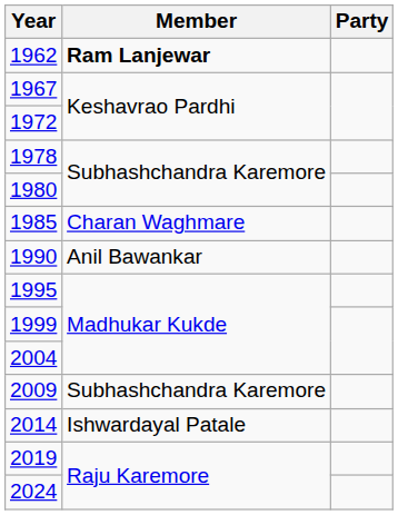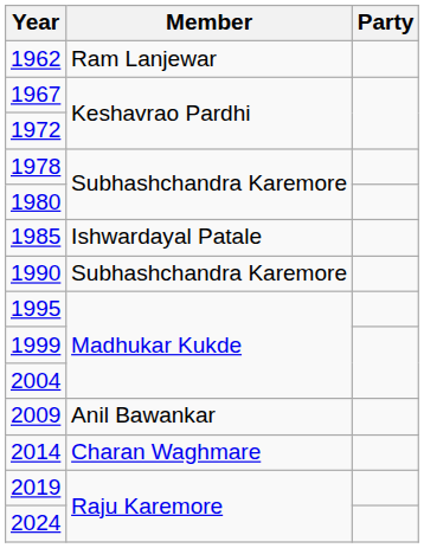 <table class="wikitable">
 <tr>
 <th>Year</th>
 <th>Member</th>
 <th colspan="2">Party</th>
 </tr>
 <tr>
 <td><a href='#'>1962</a></td>
-<td><strong>Ram Lanjewar</strong></td>
+<td>Ram Lanjewar</td>
 <td></td>
 </tr>
 <tr>
 <td><a href='#'>1967</a></td>
 <td rowspan="2">Keshavrao Pardhi</td>
 </tr>
 <tr>
 <td><a href='#'>1972</a></td>
 </tr>
 <tr>
 <td><a href='#'>1978</a></td>
 <td rowspan="2">Subhashchandra Karemore</td>
 <td></td>
 </tr>
 <tr>
 <td><a href='#'>1980</a></td>
 </tr>
 <tr>
 <td><a href='#'>1985</a></td>
-<td><a href='#'>Charan Waghmare</a></td>
+<td>Ishwardayal Patale</td>
 <td></td>
 </tr>
 <tr>
 <td><a href='#'>1990</a></td>
-<td>Anil Bawankar</td>
+<td>Subhashchandra Karemore</td>
 <td></td>
 </tr>
 <tr>
 <td><a href='#'>1995</a></td>
 <td rowspan="3"><a href='#'>Madhukar Kukde</a></td>
 <td></td>
 </tr>
 <tr>
 <td><a href='#'>1999</a></td>
 </tr>
 <tr>
 <td><a href='#'>2004</a></td>
 </tr>
 <tr>
 <td><a href='#'>2009</a></td>
-<td>Subhashchandra Karemore</td>
+<td>Anil Bawankar</td>
 <td></td>
 </tr>
 <tr>
 <td><a href='#'>2014</a></td>
-<td>Ishwardayal Patale</td>
+<td><a href='#'>Charan Waghmare</a></td>
 <td></td>
 </tr>
 <tr>
 <td><a href='#'>2019</a></td>
 <td rowspan="2"><a href='#'>Raju Karemore</a></td>
 <td></td>
 </tr>
 <tr>
 <td><a href='#'>2024</a></td>
 </tr>
 </table>
